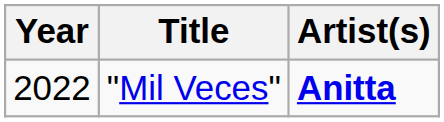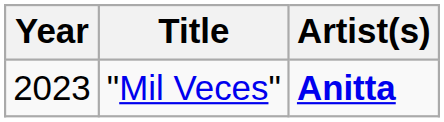 <table class="wikitable">
 <tr>
 <th>Year</th>
 <th>Title</th>
 <th>Artist(s)</th>
 </tr>
 <tr>
-<td>2022</td>
+<td>2023</td>
 <td>"<a href='#'>Mil Veces</a>"</td>
 <td><strong><a href='#'>Anitta</a></strong></td>
 </tr>
 </table>
